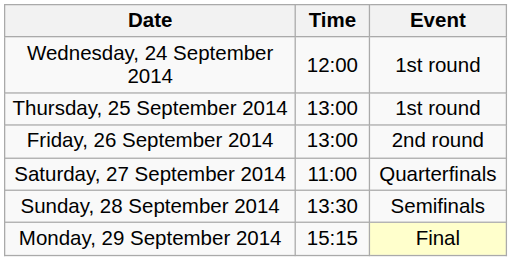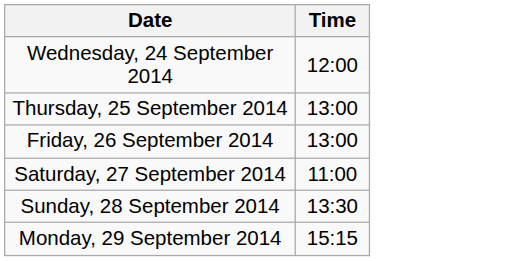 <table class = "wikitable" style="text-align:center;">
 <tr>
 <th width=220>Date</th>
 <th width=50>Time</th>
-<th width=100>Event</th>
 </tr>
 <tr>
 <td>Wednesday, 24 September 2014</td>
 <td>12:00</td>
-<td>1st round</td>
 </tr>
 <tr>
 <td>Thursday, 25 September 2014</td>
 <td>13:00</td>
-<td>1st round</td>
 </tr>
 <tr>
 <td>Friday, 26 September 2014</td>
 <td>13:00</td>
-<td>2nd round</td>
 </tr>
 <tr>
 <td>Saturday, 27 September 2014</td>
 <td>11:00</td>
-<td>Quarterfinals</td>
 </tr>
 <tr>
 <td>Sunday, 28 September 2014</td>
 <td>13:30</td>
-<td>Semifinals</td>
 </tr>
 <tr>
 <td>Monday, 29 September 2014</td>
 <td>15:15</td>
-<td bgcolor=ffffcc>Final</td>
 </tr>
 </table>
